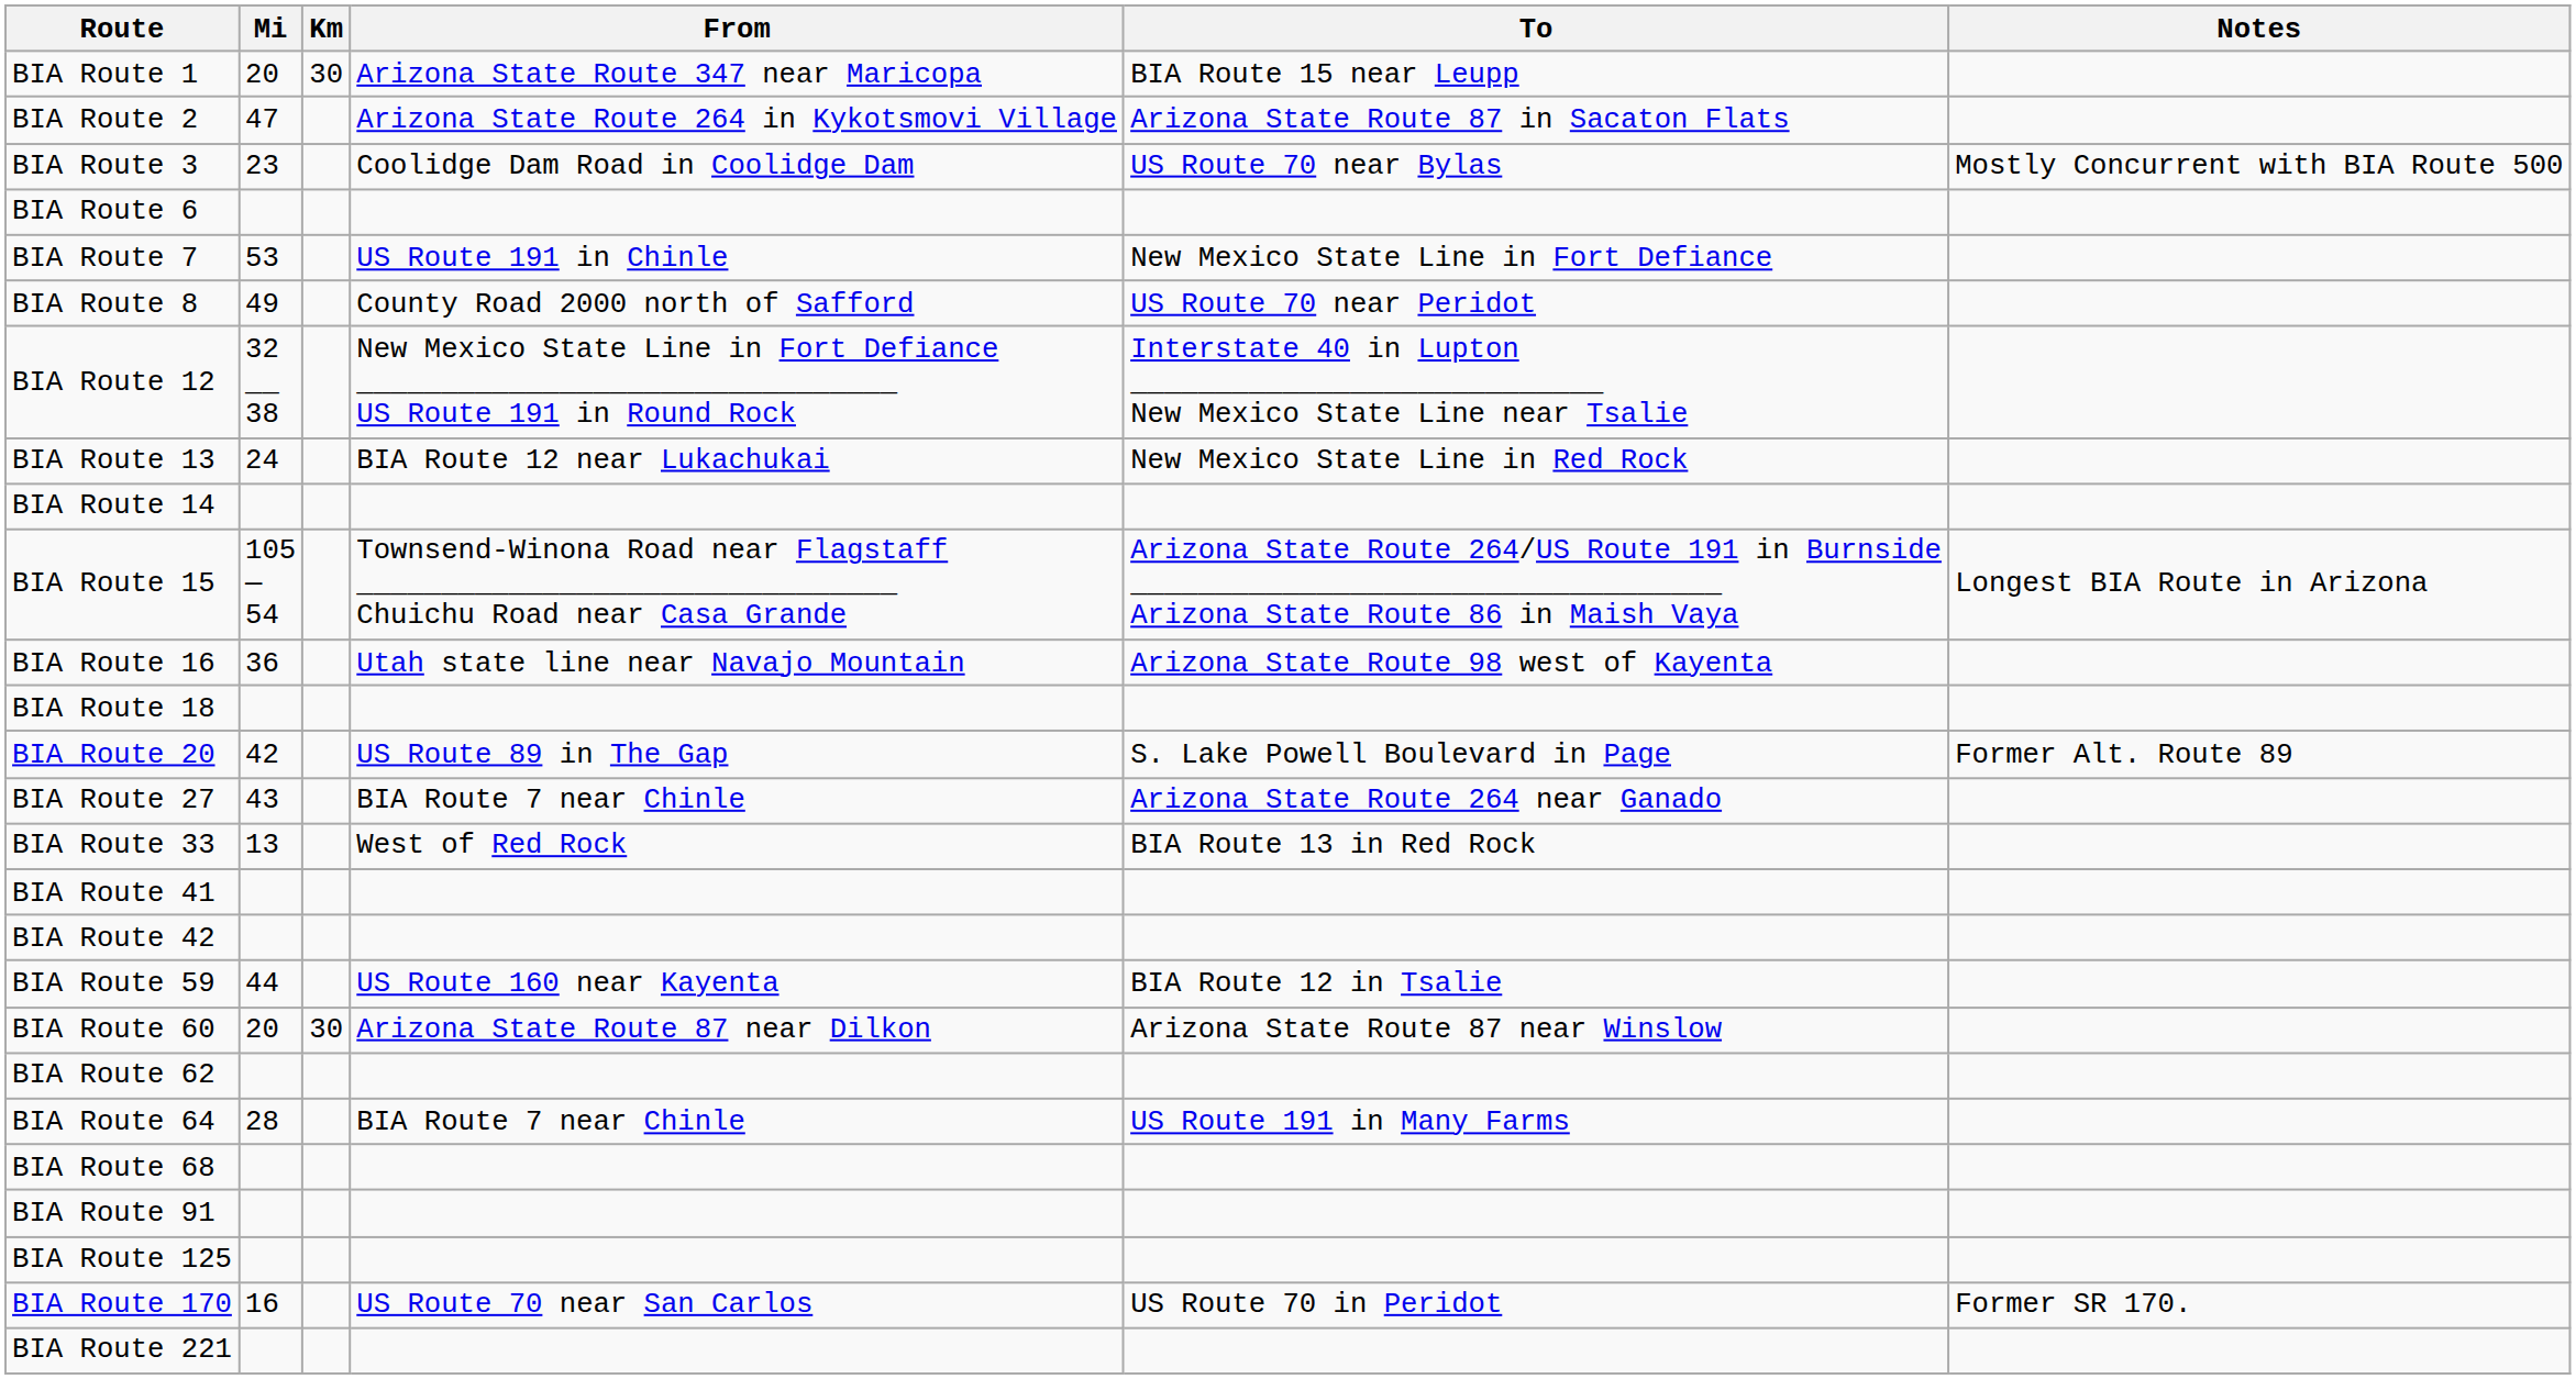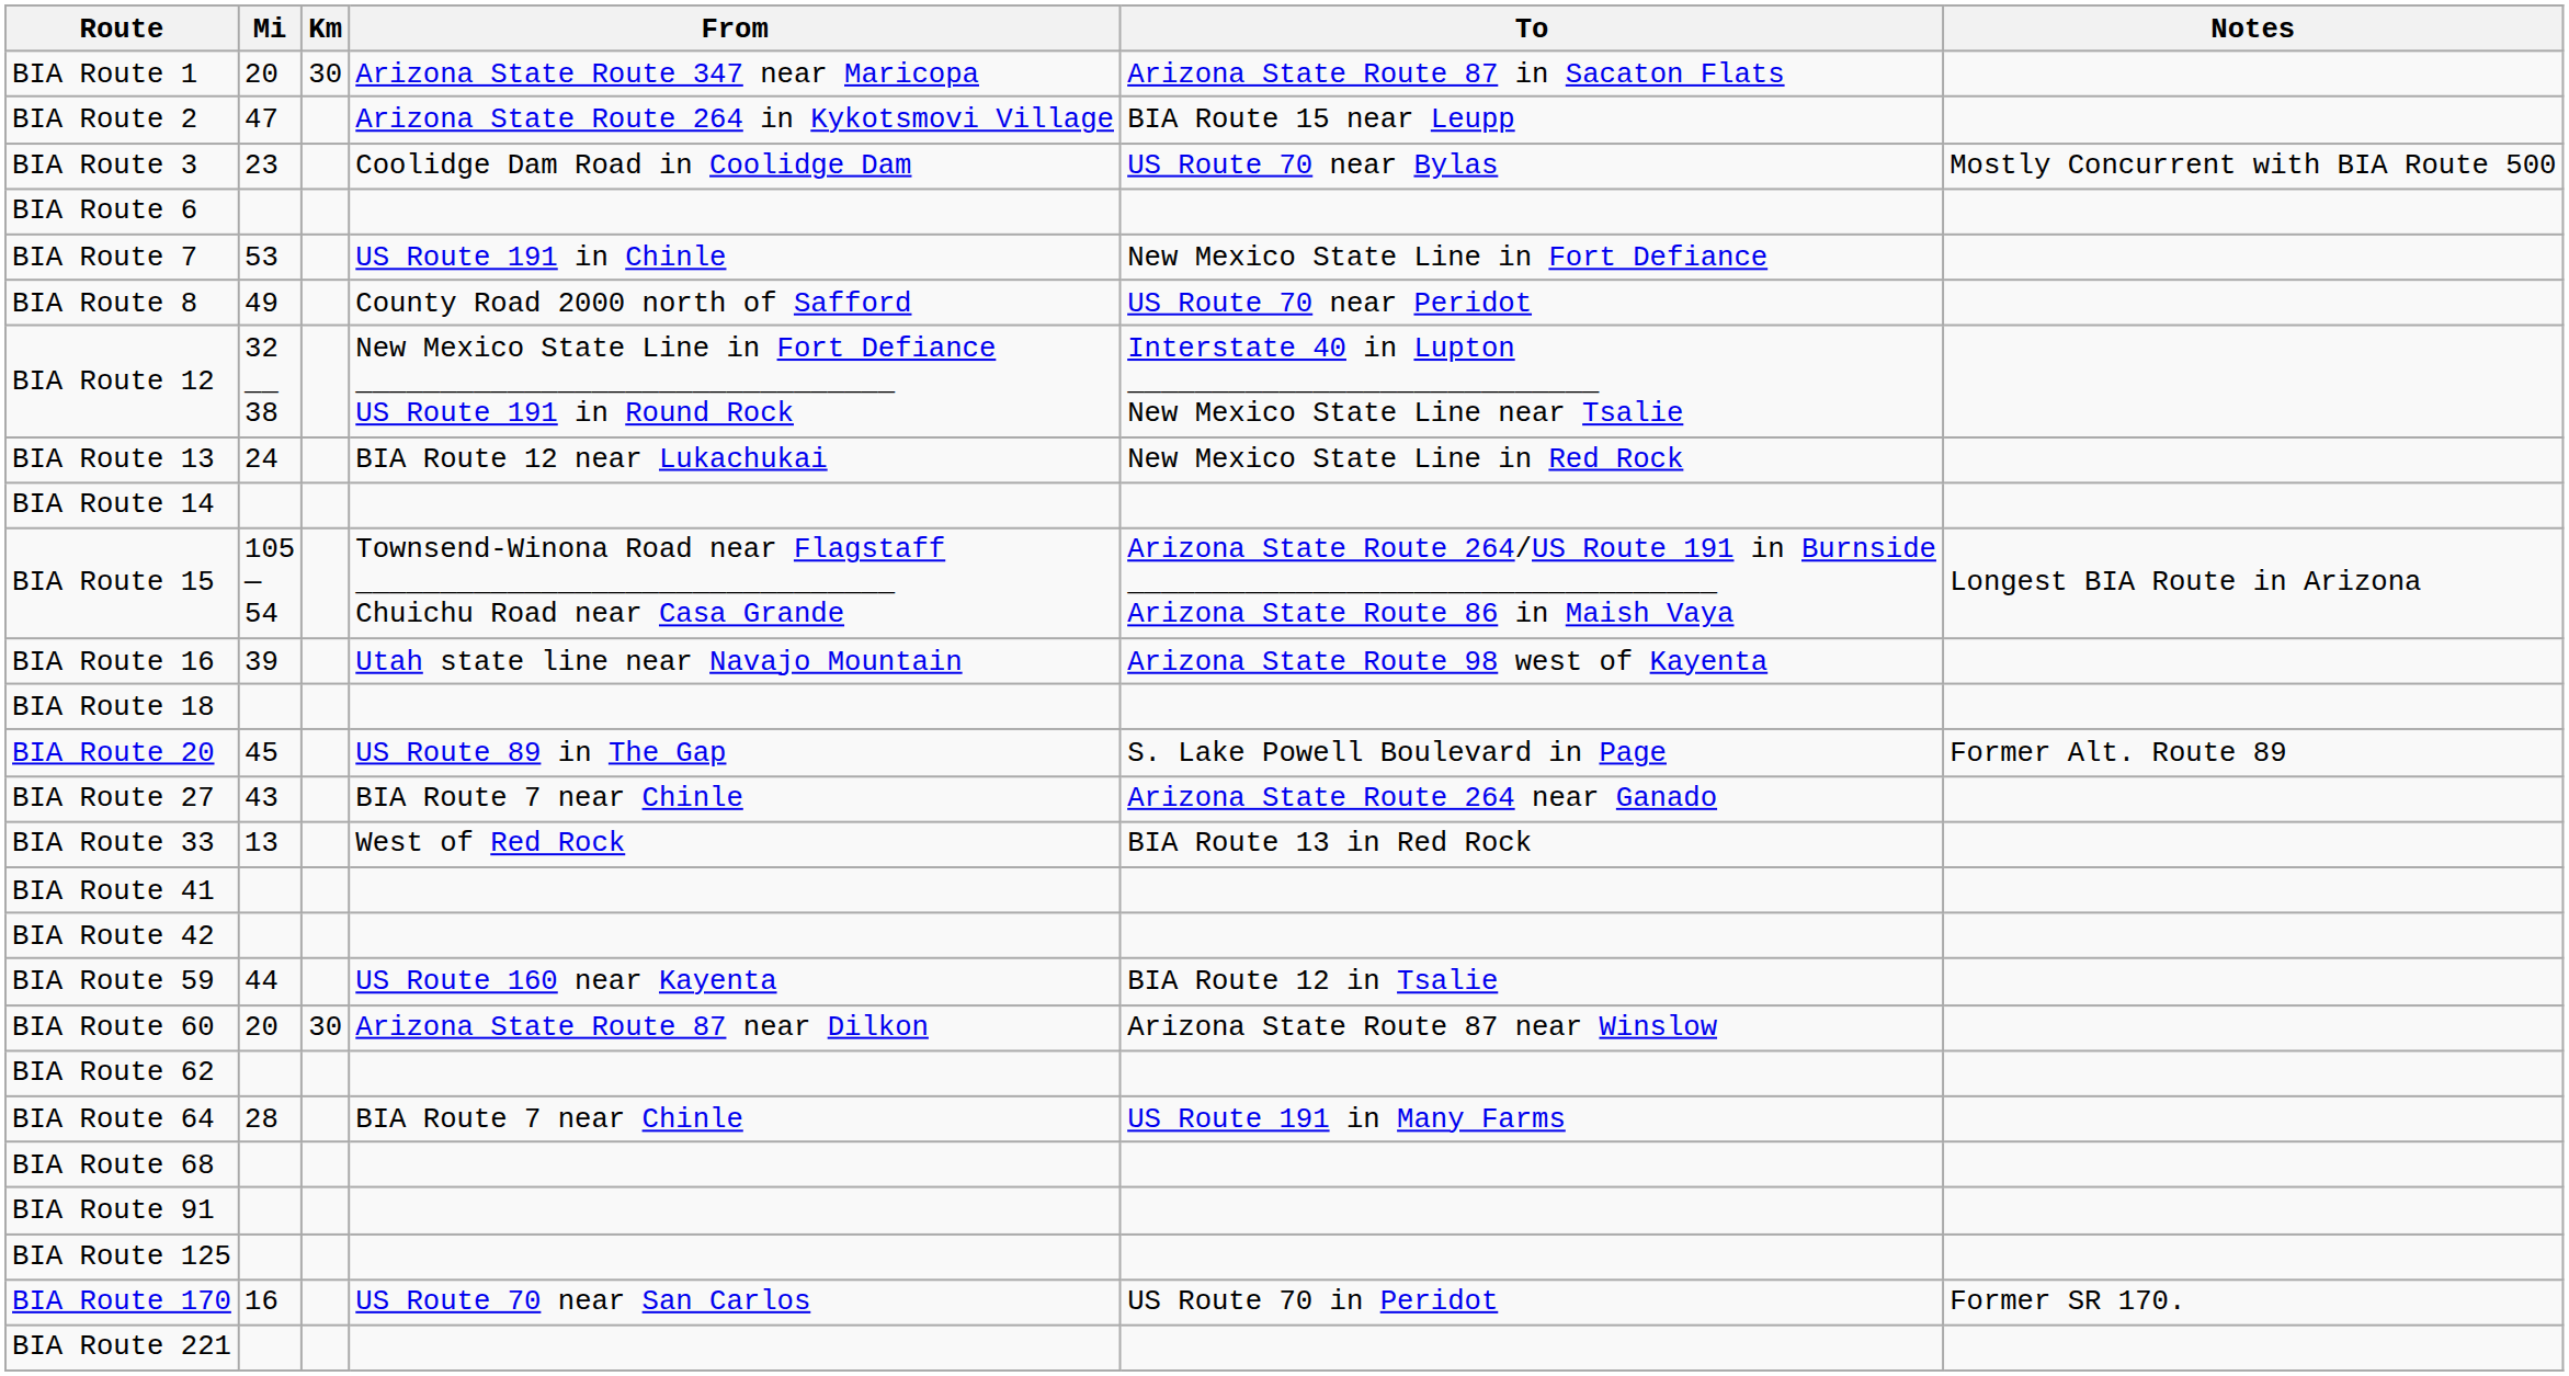 <table class="wikitable">
 <tr>
 <th>Route</th>
 <th>Mi</th>
 <th>Km</th>
 <th>From</th>
 <th>To</th>
 <th>Notes</th>
 </tr>
 <tr>
 <td>BIA Route 1</td>
 <td>20</td>
 <td>30</td>
 <td><a href='#'>Arizona State Route 347</a> near <a href='#'>Maricopa</a></td>
-<td>BIA Route 15 near <a href='#'>Leupp</a></td>
+<td><a href='#'>Arizona State Route 87</a> in <a href='#'>Sacaton Flats</a></td>
 <td></td>
 </tr>
 <tr>
 <td>BIA Route 2</td>
 <td>47</td>
 <td></td>
 <td><a href='#'>Arizona State Route 264</a> in <a href='#'>Kykotsmovi Village</a></td>
-<td><a href='#'>Arizona State Route 87</a> in <a href='#'>Sacaton Flats</a></td>
+<td>BIA Route 15 near <a href='#'>Leupp</a></td>
 <td></td>
 </tr>
 <tr>
 <td>BIA Route 3</td>
 <td>23</td>
 <td></td>
 <td>Coolidge Dam Road in <a href='#'>Coolidge Dam</a></td>
 <td><a href='#'>US Route 70</a> near <a href='#'>Bylas</a></td>
 <td>Mostly Concurrent with BIA Route 500</td>
 </tr>
 <tr>
 <td>BIA Route 6</td>
 <td></td>
 <td></td>
 <td></td>
 <td></td>
 <td></td>
 </tr>
 <tr>
 <td>BIA Route 7</td>
 <td>53</td>
 <td></td>
 <td><a href='#'>US Route 191</a> in <a href='#'>Chinle</a></td>
 <td>New Mexico State Line in <a href='#'>Fort Defiance</a></td>
 <td></td>
 </tr>
 <tr>
 <td>BIA Route 8</td>
 <td>49</td>
 <td></td>
 <td>County Road 2000 north of <a href='#'>Safford</a></td>
 <td><a href='#'>US Route 70</a> near <a href='#'>Peridot</a></td>
 <td></td>
 </tr>
 <tr>
 <td>BIA Route 12</td>
 <td>32<br>__<br>38</td>
 <td></td>
 <td>New Mexico State Line in <a href='#'>Fort Defiance</a><br>________________________________<br><a href='#'>US Route 191</a> in <a href='#'>Round Rock</a></td>
 <td><a href='#'>Interstate 40</a> in <a href='#'>Lupton</a><br>____________________________<br>New Mexico State Line near <a href='#'>Tsalie</a></td>
 <td></td>
 </tr>
 <tr>
 <td>BIA Route 13</td>
 <td>24</td>
 <td></td>
 <td>BIA Route 12 near <a href='#'>Lukachukai</a></td>
 <td>New Mexico State Line in <a href='#'>Red Rock</a></td>
 <td></td>
 </tr>
 <tr>
 <td>BIA Route 14</td>
 <td></td>
 <td></td>
 <td></td>
 <td></td>
 <td></td>
 </tr>
 <tr>
 <td>BIA Route 15</td>
 <td>105<br>—<br>54</td>
 <td></td>
 <td>Townsend-Winona Road near <a href='#'>Flagstaff</a><br>________________________________<br>Chuichu Road near <a href='#'>Casa Grande</a></td>
 <td><a href='#'>Arizona State Route 264</a>/<a href='#'>US Route 191</a> in <a href='#'>Burnside</a><br>___________________________________<br><a href='#'>Arizona State Route 86</a> in <a href='#'>Maish Vaya</a></td>
 <td>Longest BIA Route in Arizona</td>
 </tr>
 <tr>
 <td>BIA Route 16</td>
-<td>36</td>
+<td>39</td>
 <td></td>
 <td><a href='#'>Utah</a> state line near <a href='#'>Navajo Mountain</a></td>
 <td><a href='#'>Arizona State Route 98</a> west of <a href='#'>Kayenta</a></td>
 <td></td>
 </tr>
 <tr>
 <td>BIA Route 18</td>
 <td></td>
 <td></td>
 <td></td>
 <td></td>
 <td></td>
 </tr>
 <tr>
 <td><a href='#'>BIA Route 20</a></td>
-<td>42</td>
+<td>45</td>
 <td></td>
 <td><a href='#'>US Route 89</a> in <a href='#'>The Gap</a></td>
 <td>S. Lake Powell Boulevard in <a href='#'>Page</a></td>
 <td>Former Alt. Route 89</td>
 </tr>
 <tr>
 <td>BIA Route 27</td>
 <td>43</td>
 <td></td>
 <td>BIA Route 7 near <a href='#'>Chinle</a></td>
 <td><a href='#'>Arizona State Route 264</a> near <a href='#'>Ganado</a></td>
 <td></td>
 </tr>
 <tr>
 <td>BIA Route 33</td>
 <td>13</td>
 <td></td>
 <td>West of <a href='#'>Red Rock</a></td>
 <td>BIA Route 13 in Red Rock</td>
 <td></td>
 </tr>
 <tr>
 <td>BIA Route 41</td>
 <td></td>
 <td></td>
 <td></td>
 <td></td>
 <td></td>
 </tr>
 <tr>
 <td>BIA Route 42</td>
 <td></td>
 <td></td>
 <td></td>
 <td></td>
 <td></td>
 </tr>
 <tr>
 <td>BIA Route 59</td>
 <td>44</td>
 <td></td>
 <td><a href='#'>US Route 160</a> near <a href='#'>Kayenta</a></td>
 <td>BIA Route 12 in <a href='#'>Tsalie</a></td>
 <td></td>
 </tr>
 <tr>
 <td>BIA Route 60</td>
 <td>20</td>
 <td>30</td>
 <td><a href='#'>Arizona State Route 87</a> near <a href='#'>Dilkon</a></td>
 <td>Arizona State Route 87 near <a href='#'>Winslow</a></td>
 <td></td>
 </tr>
 <tr>
 <td>BIA Route 62</td>
 <td></td>
 <td></td>
 <td></td>
 <td></td>
 <td></td>
 </tr>
 <tr>
 <td>BIA Route 64</td>
 <td>28</td>
 <td></td>
 <td>BIA Route 7 near <a href='#'>Chinle</a></td>
 <td><a href='#'>US Route 191</a> in <a href='#'>Many Farms</a></td>
 <td></td>
 </tr>
 <tr>
 <td>BIA Route 68</td>
 <td></td>
 <td></td>
 <td></td>
 <td></td>
 <td></td>
 </tr>
 <tr>
 <td>BIA Route 91</td>
 <td></td>
 <td></td>
 <td></td>
 <td></td>
 <td></td>
 </tr>
 <tr>
 <td>BIA Route 125</td>
 <td></td>
 <td></td>
 <td></td>
 <td></td>
 <td></td>
 </tr>
 <tr>
 <td><a href='#'>BIA Route 170</a></td>
 <td>16</td>
 <td></td>
 <td><a href='#'>US Route 70</a> near <a href='#'>San Carlos</a></td>
 <td>US Route 70 in <a href='#'>Peridot</a></td>
 <td>Former SR 170.</td>
 </tr>
 <tr>
 <td>BIA Route 221</td>
 <td></td>
 <td></td>
 <td></td>
 <td></td>
 <td></td>
 </tr>
 </table>
